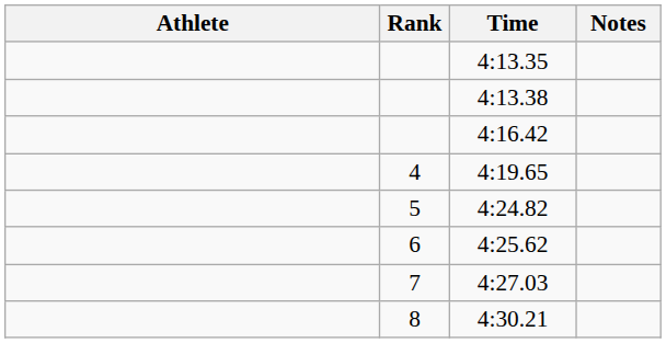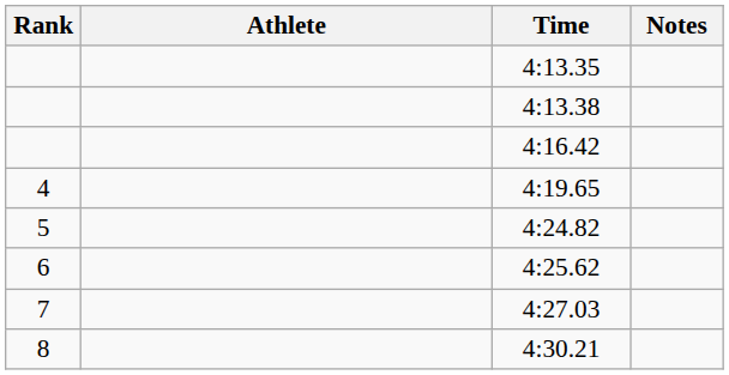 <table class="wikitable" style="text-align:center">
 <tr>
+<th width=40>Rank</th>
 <th width=250>Athlete</th>
-<th width=40>Rank</th>
 <th width=80>Time</th>
 <th width=50>Notes</th>
 </tr>
 <tr>
+<td></td>
 <td align=left></td>
-<td></td>
 <td>4:13.35</td>
 <td></td>
 </tr>
 <tr>
+<td></td>
 <td align=left></td>
-<td></td>
 <td>4:13.38</td>
 <td></td>
 </tr>
 <tr>
+<td></td>
 <td align=left></td>
-<td></td>
 <td>4:16.42</td>
 <td></td>
 </tr>
 <tr>
+<td>4</td>
 <td align=left></td>
-<td>4</td>
 <td>4:19.65</td>
 <td></td>
 </tr>
 <tr>
+<td>5</td>
 <td align=left></td>
-<td>5</td>
 <td>4:24.82</td>
 <td></td>
 </tr>
 <tr>
+<td>6</td>
 <td align=left></td>
-<td>6</td>
 <td>4:25.62</td>
 <td></td>
 </tr>
 <tr>
+<td>7</td>
 <td align=left></td>
-<td>7</td>
 <td>4:27.03</td>
 <td></td>
 </tr>
 <tr>
+<td>8</td>
 <td align=left></td>
-<td>8</td>
 <td>4:30.21</td>
 <td></td>
 </tr>
 </table>
